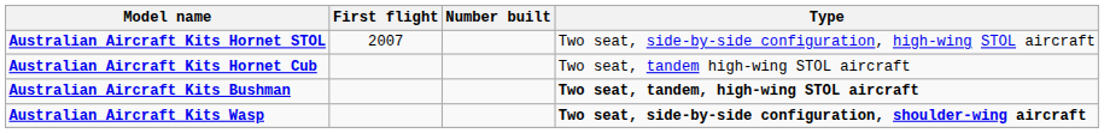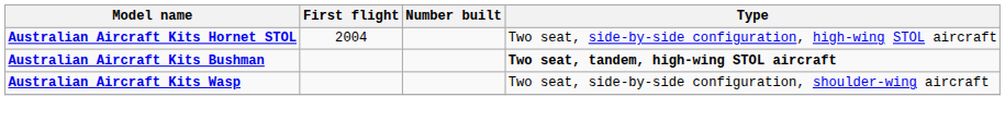 <table class="wikitable" align=center style="font-size:90%;">
 <tr>
 </tr>
 <tr style="background:#efefef;">
 <th>Model name</th>
 <th>First flight</th>
 <th>Number built</th>
 <th>Type</th>
 </tr>
 <tr>
 <td align=left><strong><a href='#'>Australian Aircraft Kits Hornet STOL</a></strong></td>
-<td align=center>2007</td>
+<td align=center>2004</td>
 <td align=center></td>
 <td align=left>Two seat, <a href='#'>side-by-side configuration</a>, <a href='#'>high-wing</a> <a href='#'>STOL</a> aircraft</td>
-</tr>
-<tr>
-<td align=left><strong><a href='#'>Australian Aircraft Kits Hornet Cub</a></strong></td>
-<td align=center></td>
-<td align=center></td>
-<td align=left>Two seat, <a href='#'>tandem</a> high-wing STOL aircraft</td>
 </tr>
 <tr>
 <td align=left><strong><a href='#'>Australian Aircraft Kits Bushman</a></strong></td>
 <td align=center></td>
 <td align=center></td>
 <td align=left><strong>Two seat, tandem, high-wing STOL aircraft</strong></td>
 </tr>
 <tr>
 <td align=left><strong><a href='#'>Australian Aircraft Kits Wasp</a></strong></td>
 <td align=center></td>
 <td align=center></td>
-<td align=left><strong>Two seat, side-by-side configuration, <a href='#'>shoulder-wing</a> aircraft</strong></td>
+<td align=left>Two seat, side-by-side configuration, <a href='#'>shoulder-wing</a> aircraft</td>
 </tr>
 <tr>
 </tr>
 </table>
